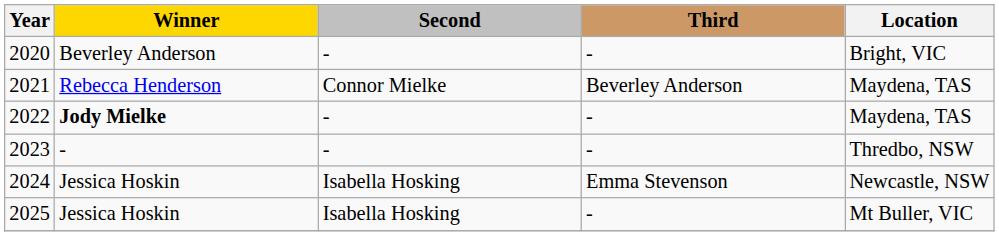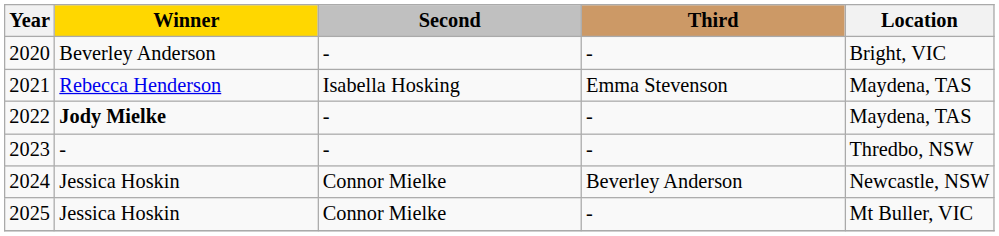 <table class="wikitable sortable">
 <tr>
 <th>Year</th>
 <th scope=col colspan=1 style="width:200px; color: black; background:gold;">Winner</th>
 <th scope=col colspan=1 style="width:200px; color: black; background:silver;">Second</th>
 <th scope=col colspan=1 style="width:200px; color: black; background:#cc9966;">Third</th>
 <th>Location</th>
 </tr>
 <tr>
 <td>2020</td>
 <td>Beverley Anderson</td>
 <td>-</td>
 <td>-</td>
 <td>Bright, VIC</td>
 </tr>
 <tr>
 <td>2021</td>
 <td><a href='#'>Rebecca Henderson</a></td>
-<td>Connor Mielke</td>
-<td>Beverley Anderson</td>
+<td>Isabella Hosking</td>
+<td>Emma Stevenson</td>
 <td>Maydena, TAS</td>
 </tr>
 <tr>
 <td>2022</td>
 <td><strong>Jody Mielke</strong></td>
 <td>-</td>
 <td>-</td>
 <td>Maydena, TAS</td>
 </tr>
 <tr>
 <td>2023</td>
 <td>-</td>
 <td>-</td>
 <td>-</td>
 <td>Thredbo, NSW</td>
 </tr>
 <tr>
 <td>2024</td>
 <td>Jessica Hoskin</td>
-<td>Isabella Hosking</td>
-<td>Emma Stevenson</td>
+<td>Connor Mielke</td>
+<td>Beverley Anderson</td>
 <td>Newcastle, NSW</td>
 </tr>
 <tr>
 <td>2025</td>
 <td>Jessica Hoskin</td>
-<td>Isabella Hosking</td>
+<td>Connor Mielke</td>
 <td>-</td>
 <td>Mt Buller, VIC</td>
 </tr>
 <tr>
 </tr>
 </table>
